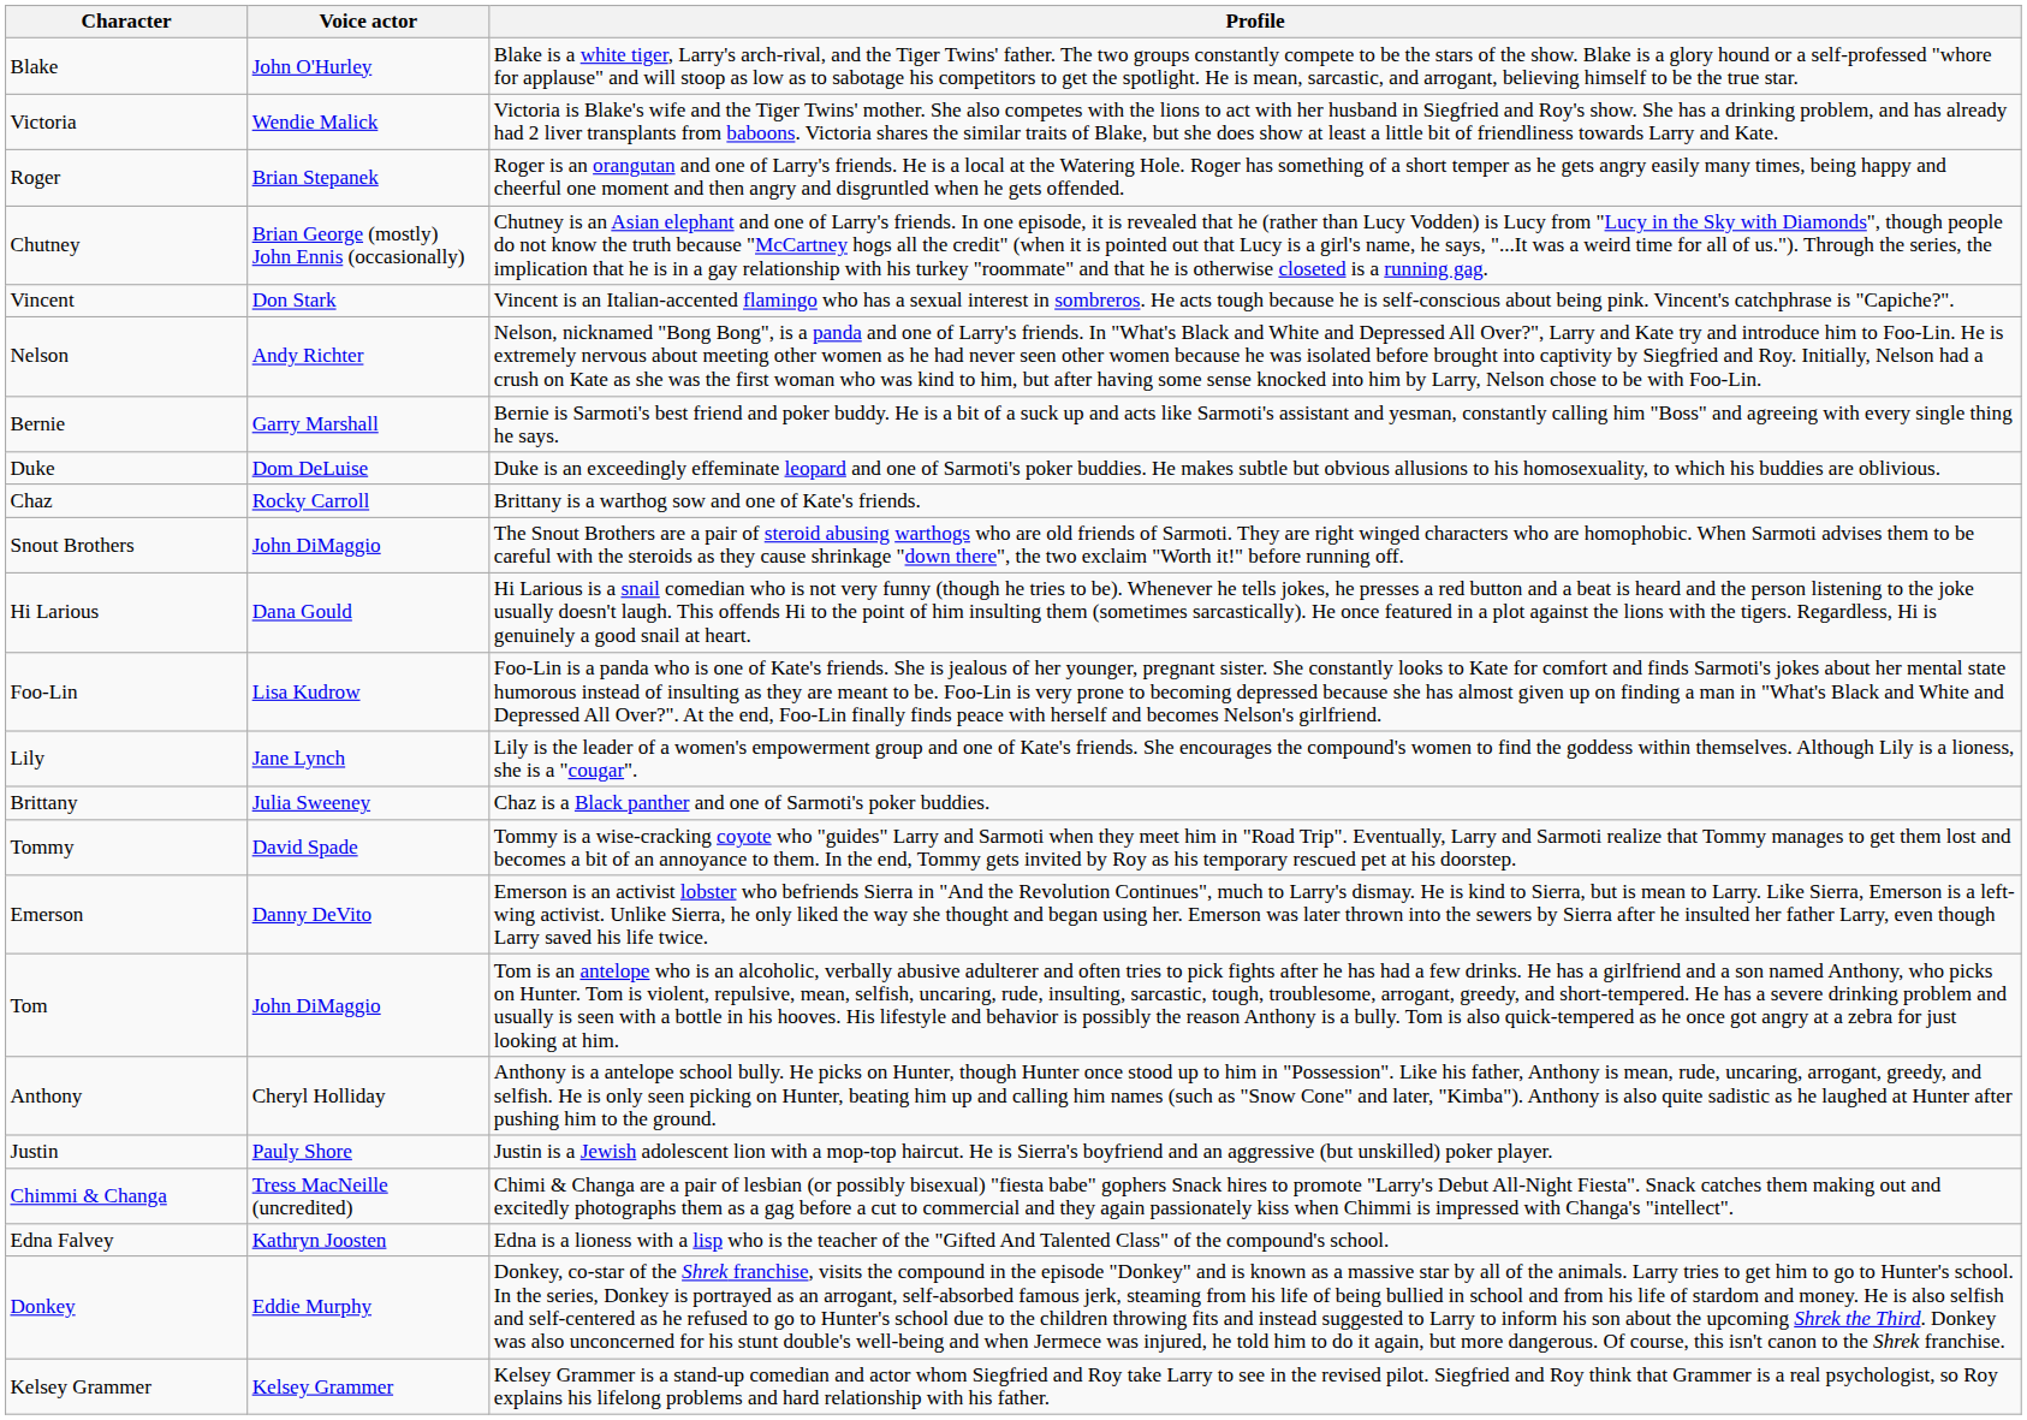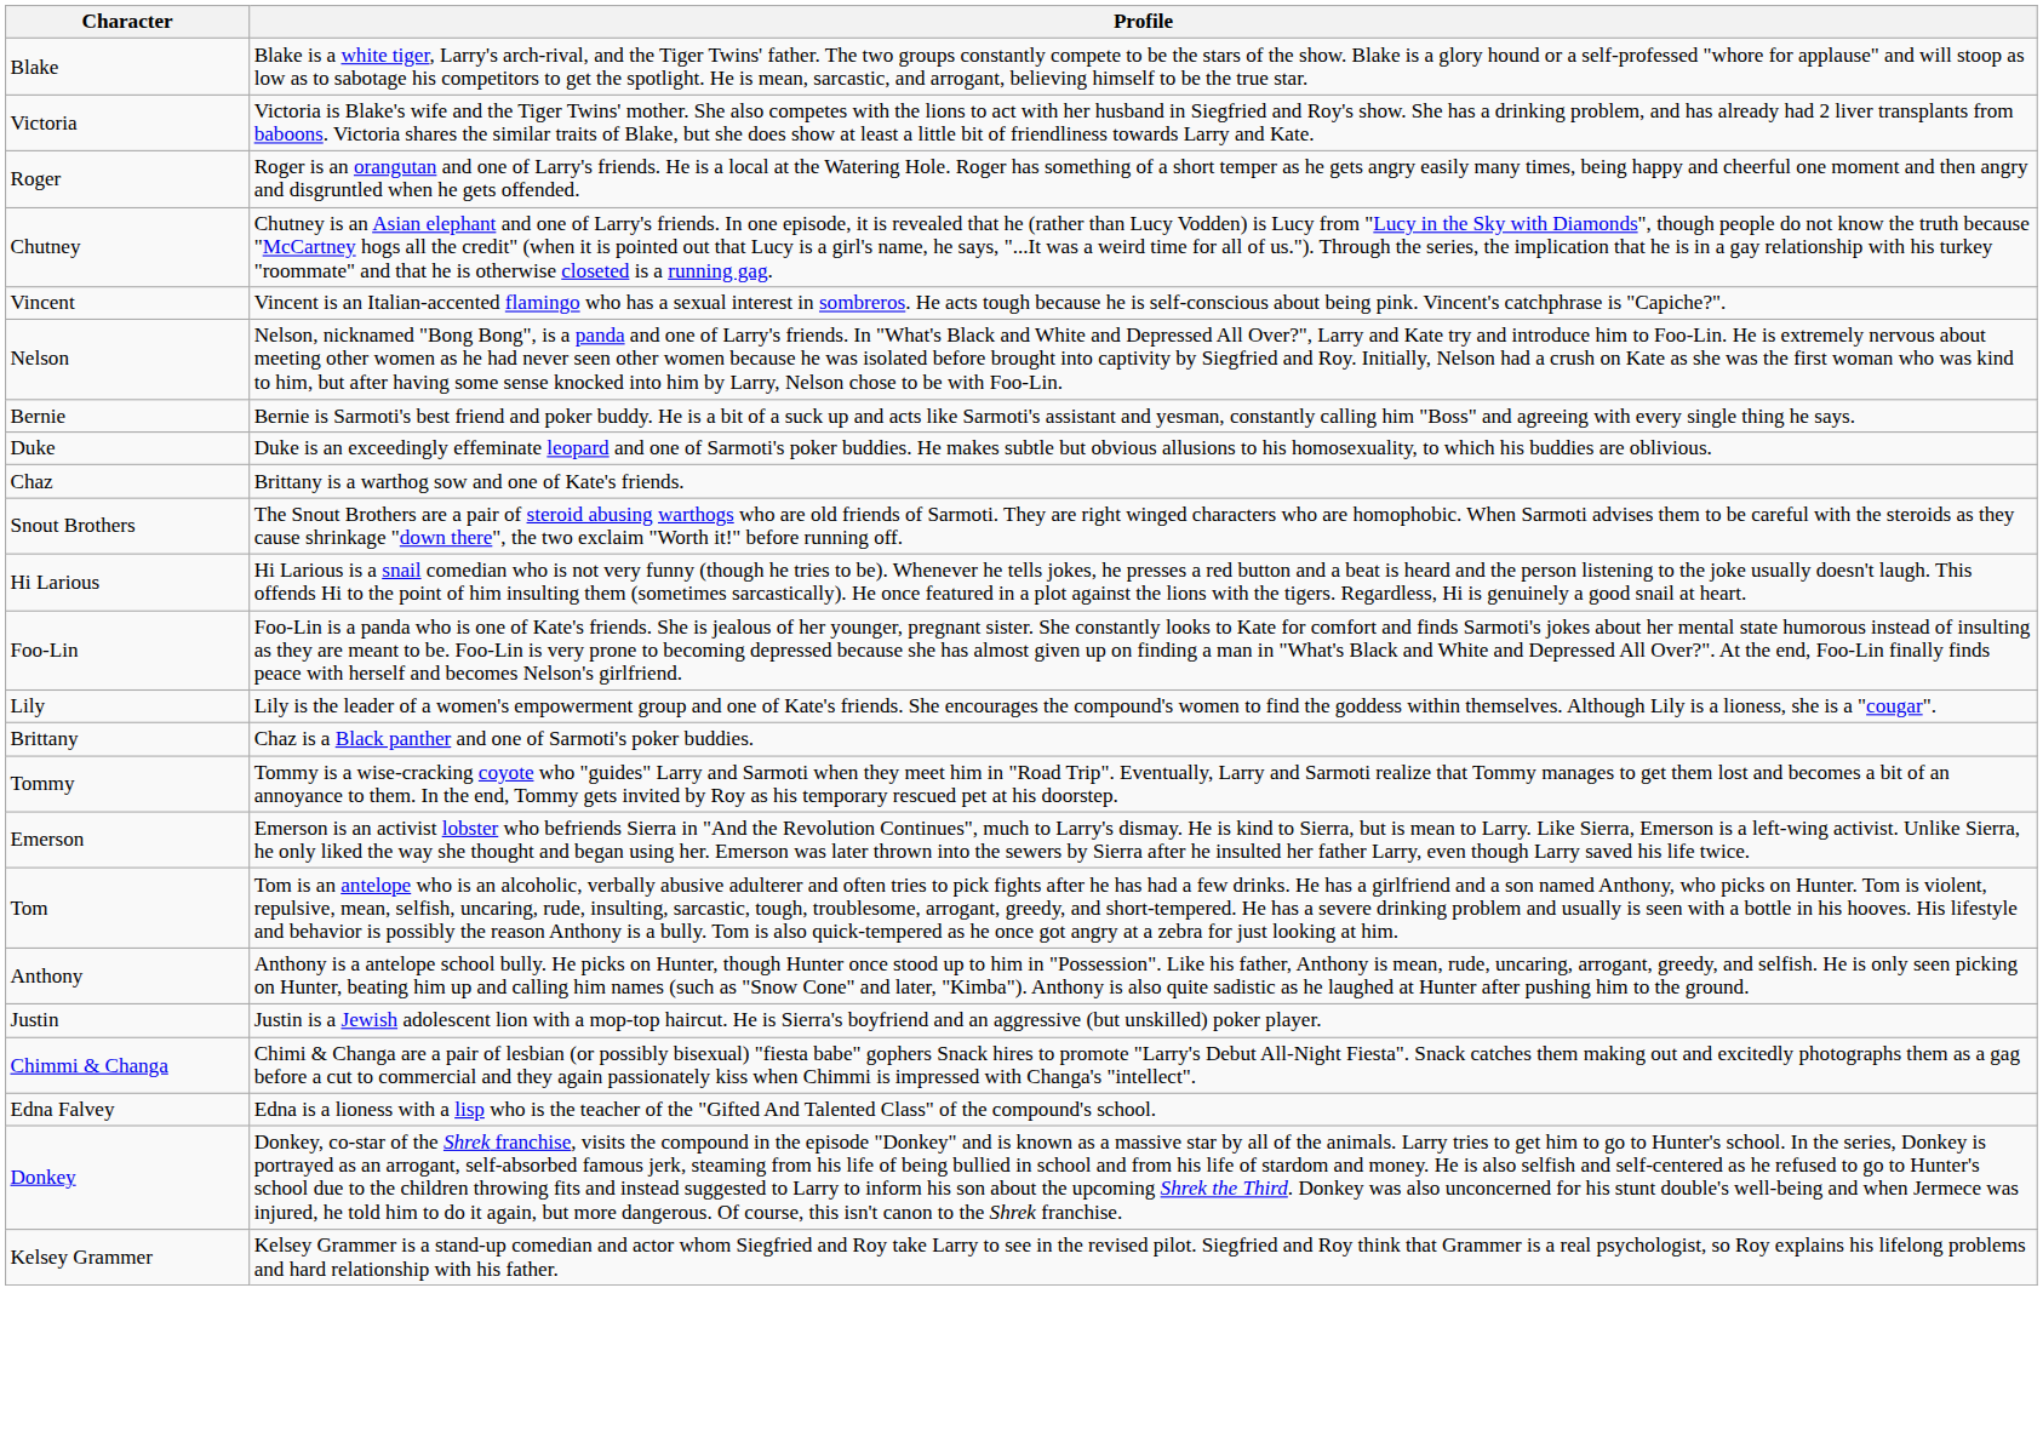 <table class="wikitable">
 <tr>
 <th width="12%" column>Character</th>
-<th width="12%" column>Voice actor</th>
 <th>Profile</th>
 </tr>
 <tr>
 <td>Blake</td>
-<td><a href='#'>John O'Hurley</a></td>
 <td>Blake is a <a href='#'>white tiger</a>, Larry's arch-rival, and the Tiger Twins' father. The two groups constantly compete to be the stars of the show. Blake is a glory hound or a self-professed "whore for applause" and will stoop as low as to sabotage his competitors to get the spotlight. He is mean, sarcastic, and arrogant, believing himself to be the true star.</td>
 </tr>
 <tr>
 <td>Victoria</td>
-<td><a href='#'>Wendie Malick</a></td>
 <td>Victoria is Blake's wife and the Tiger Twins' mother. She also competes with the lions to act with her husband in Siegfried and Roy's show. She has a drinking problem, and has already had 2 liver transplants from <a href='#'>baboons</a>. Victoria shares the similar traits of Blake, but she does show at least a little bit of friendliness towards Larry and Kate.</td>
 </tr>
 <tr>
 <td>Roger</td>
-<td><a href='#'>Brian Stepanek</a></td>
 <td>Roger is an <a href='#'>orangutan</a> and one of Larry's friends. He is a local at the Watering Hole. Roger has something of a short temper as he gets angry easily many times, being happy and cheerful one moment and then angry and disgruntled when he gets offended.</td>
 </tr>
 <tr>
 <td>Chutney</td>
-<td><a href='#'>Brian George</a> (mostly)<br><a href='#'>John Ennis</a> (occasionally)</td>
 <td>Chutney is an <a href='#'>Asian elephant</a> and one of Larry's friends. In one episode, it is revealed that he (rather than Lucy Vodden) is Lucy from "<a href='#'>Lucy in the Sky with Diamonds</a>", though people do not know the truth because "<a href='#'>McCartney</a> hogs all the credit" (when it is pointed out that Lucy is a girl's name, he says, "...It was a weird time for all of us."). Through the series, the implication that he is in a gay relationship with his turkey "roommate" and that he is otherwise <a href='#'>closeted</a> is a <a href='#'>running gag</a>.</td>
 </tr>
 <tr>
 <td>Vincent</td>
-<td><a href='#'>Don Stark</a></td>
 <td>Vincent is an Italian-accented <a href='#'>flamingo</a> who has a sexual interest in <a href='#'>sombreros</a>. He acts tough because he is self-conscious about being pink. Vincent's catchphrase is "Capiche?".</td>
 </tr>
 <tr>
 <td>Nelson</td>
-<td><a href='#'>Andy Richter</a></td>
 <td>Nelson, nicknamed "Bong Bong", is a <a href='#'>panda</a> and one of Larry's friends. In "What's Black and White and Depressed All Over?", Larry and Kate try and introduce him to Foo-Lin. He is extremely nervous about meeting other women as he had never seen other women because he was isolated before brought into captivity by Siegfried and Roy. Initially, Nelson had a crush on Kate as she was the first woman who was kind to him, but after having some sense knocked into him by Larry, Nelson chose to be with Foo-Lin.</td>
 </tr>
 <tr>
 <td>Bernie</td>
-<td><a href='#'>Garry Marshall</a></td>
 <td>Bernie is Sarmoti's best friend and poker buddy. He is a bit of a suck up and acts like Sarmoti's assistant and yesman, constantly calling him "Boss" and agreeing with every single thing he says.</td>
 </tr>
 <tr>
 <td>Duke</td>
-<td><a href='#'>Dom DeLuise</a></td>
 <td>Duke is an exceedingly effeminate <a href='#'>leopard</a> and one of Sarmoti's poker buddies. He makes subtle but obvious allusions to his homosexuality, to which his buddies are oblivious.</td>
 </tr>
 <tr>
 <td>Chaz</td>
-<td><a href='#'>Rocky Carroll</a></td>
 <td>Brittany is a warthog sow and one of Kate's friends.</td>
 </tr>
 <tr>
 <td>Snout Brothers</td>
-<td><a href='#'>John DiMaggio</a></td>
 <td>The Snout Brothers are a pair of <a href='#'>steroid abusing</a> <a href='#'>warthogs</a> who are old friends of Sarmoti. They are right winged characters who are homophobic. When Sarmoti advises them to be careful with the steroids as they cause shrinkage "<a href='#'>down there</a>", the two exclaim "Worth it!" before running off.</td>
 </tr>
 <tr>
 <td>Hi Larious</td>
-<td><a href='#'>Dana Gould</a></td>
 <td>Hi Larious is a <a href='#'>snail</a> comedian who is not very funny (though he tries to be). Whenever he tells jokes, he presses a red button and a beat is heard and the person listening to the joke usually doesn't laugh. This offends Hi to the point of him insulting them (sometimes sarcastically). He once featured in a plot against the lions with the tigers. Regardless, Hi is genuinely a good snail at heart.</td>
 </tr>
 <tr>
 <td>Foo-Lin</td>
-<td><a href='#'>Lisa Kudrow</a></td>
 <td>Foo-Lin is a panda who is one of Kate's friends. She is jealous of her younger, pregnant sister. She constantly looks to Kate for comfort and finds Sarmoti's jokes about her mental state humorous instead of insulting as they are meant to be. Foo-Lin is very prone to becoming depressed because she has almost given up on finding a man in "What's Black and White and Depressed All Over?". At the end, Foo-Lin finally finds peace with herself and becomes Nelson's girlfriend.</td>
 </tr>
 <tr>
 <td>Lily</td>
-<td><a href='#'>Jane Lynch</a></td>
 <td>Lily is the leader of a women's empowerment group and one of Kate's friends. She encourages the compound's women to find the goddess within themselves. Although Lily is a lioness, she is a "<a href='#'>cougar</a>".</td>
 </tr>
 <tr>
 <td>Brittany</td>
-<td><a href='#'>Julia Sweeney</a></td>
 <td>Chaz is a <a href='#'>Black panther</a> and one of Sarmoti's poker buddies.</td>
 </tr>
 <tr>
 <td>Tommy</td>
-<td><a href='#'>David Spade</a></td>
 <td>Tommy is a wise-cracking <a href='#'>coyote</a> who "guides" Larry and Sarmoti when they meet him in "Road Trip". Eventually, Larry and Sarmoti realize that Tommy manages to get them lost and becomes a bit of an annoyance to them. In the end, Tommy gets invited by Roy as his temporary rescued pet at his doorstep.</td>
 </tr>
 <tr>
 <td>Emerson</td>
-<td><a href='#'>Danny DeVito</a></td>
 <td>Emerson is an activist <a href='#'>lobster</a> who befriends Sierra in "And the Revolution Continues", much to Larry's dismay. He is kind to Sierra, but is mean to Larry. Like Sierra, Emerson is a left-wing activist. Unlike Sierra, he only liked the way she thought and began using her. Emerson was later thrown into the sewers by Sierra after he insulted her father Larry, even though Larry saved his life twice.</td>
 </tr>
 <tr>
 <td>Tom</td>
-<td><a href='#'>John DiMaggio</a></td>
 <td>Tom is an <a href='#'>antelope</a> who is an alcoholic, verbally abusive adulterer and often tries to pick fights after he has had a few drinks. He has a girlfriend and a son named Anthony, who picks on Hunter. Tom is violent, repulsive, mean, selfish, uncaring, rude, insulting, sarcastic, tough, troublesome, arrogant, greedy, and short-tempered. He has a severe drinking problem and usually is seen with a bottle in his hooves. His lifestyle and behavior is possibly the reason Anthony is a bully. Tom is also quick-tempered as he once got angry at a zebra for just looking at him.</td>
 </tr>
 <tr>
 <td>Anthony</td>
-<td>Cheryl Holliday</td>
 <td>Anthony is a antelope school bully. He picks on Hunter, though Hunter once stood up to him in "Possession". Like his father, Anthony is mean, rude, uncaring, arrogant, greedy, and selfish. He is only seen picking on Hunter, beating him up and calling him names (such as "Snow Cone" and later, "Kimba"). Anthony is also quite sadistic as he laughed at Hunter after pushing him to the ground.</td>
 </tr>
 <tr>
 <td>Justin</td>
-<td><a href='#'>Pauly Shore</a></td>
 <td>Justin is a <a href='#'>Jewish</a> adolescent lion with a mop-top haircut. He is Sierra's boyfriend and an aggressive (but unskilled) poker player.</td>
 </tr>
 <tr>
 <td><a href='#'>Chimmi & Changa</a></td>
-<td><a href='#'>Tress MacNeille</a> (uncredited)</td>
 <td>Chimi & Changa are a pair of lesbian (or possibly bisexual) "fiesta babe" gophers Snack hires to promote "Larry's Debut All-Night Fiesta". Snack catches them making out and excitedly photographs them as a gag before a cut to commercial and they again passionately kiss when Chimmi is impressed with Changa's "intellect".</td>
 </tr>
 <tr>
 <td>Edna Falvey</td>
-<td><a href='#'>Kathryn Joosten</a></td>
 <td>Edna is a lioness with a <a href='#'>lisp</a> who is the teacher of the "Gifted And Talented Class" of the compound's school.</td>
 </tr>
 <tr>
 <td><a href='#'>Donkey</a></td>
-<td><a href='#'>Eddie Murphy</a></td>
 <td>Donkey, co-star of the <a href='#'><em>Shrek</em> franchise</a>, visits the compound in the episode "Donkey" and is known as a massive star by all of the animals. Larry tries to get him to go to Hunter's school. In the series, Donkey is portrayed as an arrogant, self-absorbed famous jerk, steaming from his life of being bullied in school and from his life of stardom and money. He is also selfish and self-centered as he refused to go to Hunter's school due to the children throwing fits and instead suggested to Larry to inform his son about the upcoming <em><a href='#'>Shrek the Third</a></em>. Donkey was also unconcerned for his stunt double's well-being and when Jermece was injured, he told him to do it again, but more dangerous. Of course, this isn't canon to the <em>Shrek</em> franchise.</td>
 </tr>
 <tr>
 <td>Kelsey Grammer</td>
-<td><a href='#'>Kelsey Grammer</a></td>
 <td>Kelsey Grammer is a stand-up comedian and actor whom Siegfried and Roy take Larry to see in the revised pilot. Siegfried and Roy think that Grammer is a real psychologist, so Roy explains his lifelong problems and hard relationship with his father.</td>
 </tr>
 </table>
